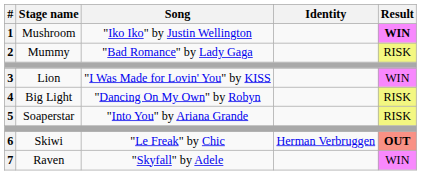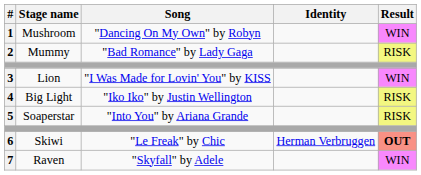 <table class="wikitable plainrowheaders" style="text-align: center;">
 <tr>
 <th>#</th>
 <th>Stage name</th>
 <th>Song</th>
 <th>Identity</th>
 <th>Result</th>
 </tr>
 <tr>
 <th>1</th>
 <td>Mushroom</td>
-<td>"<a href='#'>Iko Iko</a>" by <a href='#'>Justin Wellington</a></td>
+<td>"<a href='#'>Dancing On My Own</a>" by <a href='#'>Robyn</a></td>
 <td></td>
-<td bgcolor=#F888FD><strong>WIN</strong></td>
+<td bgcolor=#F888FD>WIN</td>
 </tr>
 <tr>
 <th>2</th>
 <td>Mummy</td>
 <td>"<a href='#'>Bad Romance</a>" by <a href='#'>Lady Gaga</a></td>
 <td></td>
 <td bgcolor="#F3F781">RISK</td>
 </tr>
 <tr>
 <td colspan="5" style="background:darkgray"></td>
 </tr>
 <tr>
 <th>3</th>
 <td>Lion</td>
 <td>"<a href='#'>I Was Made for Lovin' You</a>" by <a href='#'>KISS</a></td>
 <td></td>
 <td bgcolor=#F888FD>WIN</td>
 </tr>
 <tr>
 <th>4</th>
 <td>Big Light</td>
-<td>"<a href='#'>Dancing On My Own</a>" by <a href='#'>Robyn</a></td>
+<td>"<a href='#'>Iko Iko</a>" by <a href='#'>Justin Wellington</a></td>
 <td></td>
 <td bgcolor="#F3F781">RISK</td>
 </tr>
 <tr>
 <th>5</th>
 <td>Soaperstar</td>
 <td>"<a href='#'>Into You</a>" by <a href='#'>Ariana Grande</a></td>
 <td></td>
 <td bgcolor="#F3F781">RISK</td>
 </tr>
 <tr>
 <td colspan="5" style="background:darkgray"></td>
 </tr>
 <tr>
 <th>6</th>
 <td>Skiwi</td>
 <td>"<a href='#'>Le Freak</a>" by <a href='#'>Chic</a></td>
 <td><a href='#'>Herman Verbruggen</a></td>
 <td bgcolor=#F99185><strong>OUT</strong></td>
 </tr>
 <tr>
 <th>7</th>
 <td>Raven</td>
 <td>"<a href='#'>Skyfall</a>" by <a href='#'>Adele</a></td>
 <td></td>
 <td bgcolor=#F888FD>WIN</td>
 </tr>
 </table>
